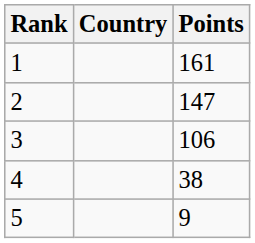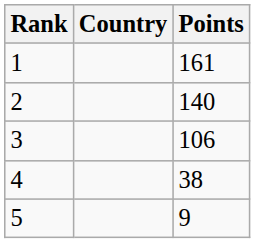 <table class=wikitable>
 <tr>
 <th>Rank</th>
 <th>Country</th>
 <th>Points</th>
 </tr>
 <tr>
 <td>1</td>
 <td></td>
 <td>161</td>
 </tr>
 <tr>
 <td>2</td>
 <td></td>
-<td>147</td>
+<td>140</td>
 </tr>
 <tr>
 <td>3</td>
 <td></td>
 <td>106</td>
 </tr>
 <tr>
 <td>4</td>
 <td></td>
 <td>38</td>
 </tr>
 <tr>
 <td>5</td>
 <td></td>
 <td>9</td>
 </tr>
 </table>
